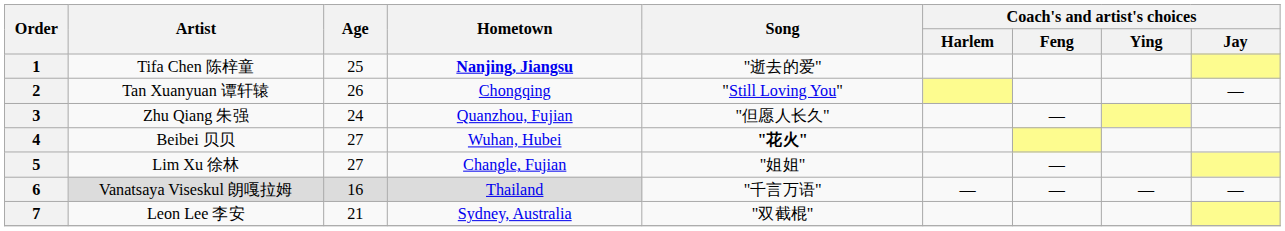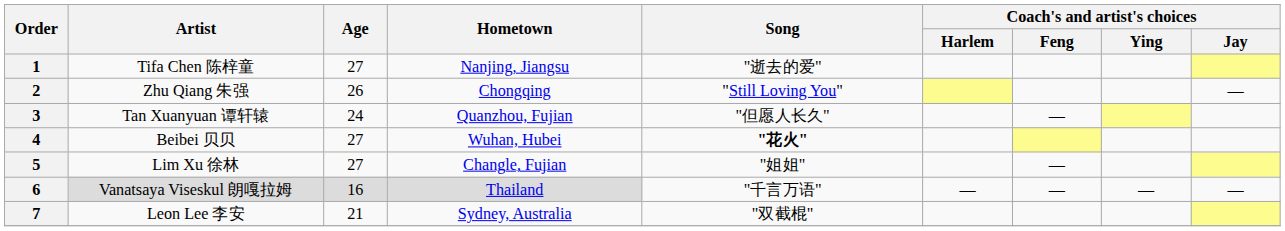 <table class="wikitable" style="text-align:center; line-height:17px; width:100%;">
 <tr>
 <th scope="col" rowspan="2" style="width:05%;">Order</th>
 <th scope="col" rowspan="2" style="width:20%;">Artist</th>
 <th scope="col" rowspan="2" style="width:05%;">Age</th>
 <th scope="col" rowspan="2" style="width:20%;">Hometown</th>
 <th scope="col" rowspan="2" style="width:22%;">Song</th>
 <th scope="col" colspan="4" style="width:28%;">Coach's and artist's choices</th>
 </tr>
 <tr>
 <th style="width:07%;">Harlem</th>
 <th style="width:07%;">Feng</th>
 <th style="width:07%;">Ying</th>
 <th style="width:07%;">Jay</th>
 </tr>
 <tr>
 <th>1</th>
 <td>Tifa Chen 陈梓童</td>
-<td>25</td>
-<td><strong><a href='#'>Nanjing, Jiangsu</a></strong></td>
+<td>27</td>
+<td><a href='#'>Nanjing, Jiangsu</a></td>
 <td>"逝去的爱"</td>
 <td><strong></strong></td>
 <td><strong></strong></td>
 <td><strong></strong></td>
 <td style="background:#fdfc8f;"><strong></strong></td>
 </tr>
 <tr>
 <th>2</th>
-<td>Tan Xuanyuan 谭轩辕</td>
+<td>Zhu Qiang 朱强</td>
 <td>26</td>
 <td><a href='#'>Chongqing</a></td>
 <td>"<a href='#'>Still Loving You</a>"</td>
 <td style="background:#fdfc8f;"><strong></strong></td>
 <td><strong></strong></td>
 <td><strong></strong></td>
 <td>—</td>
 </tr>
 <tr>
 <th>3</th>
-<td>Zhu Qiang 朱强</td>
+<td>Tan Xuanyuan 谭轩辕</td>
 <td>24</td>
 <td><a href='#'>Quanzhou, Fujian</a></td>
 <td>"但愿人长久"</td>
 <td><strong></strong></td>
 <td>—</td>
 <td style="background:#fdfc8f;"><strong></strong></td>
 <td><strong></strong></td>
 </tr>
 <tr>
 <th>4</th>
 <td>Beibei 贝贝</td>
 <td>27</td>
 <td><a href='#'>Wuhan, Hubei</a></td>
 <td><strong>"花火"</strong></td>
 <td><strong></strong></td>
 <td style="background:#fdfc8f;"><strong></strong></td>
 <td><strong></strong></td>
 <td><strong></strong></td>
 </tr>
 <tr>
 <th>5</th>
 <td>Lim Xu 徐林</td>
 <td>27</td>
 <td><a href='#'>Changle, Fujian</a></td>
 <td>"姐姐"</td>
 <td><strong></strong></td>
 <td>—</td>
 <td><strong></strong></td>
 <td style="background:#fdfc8f;"><strong></strong></td>
 </tr>
 <tr>
 <th>6</th>
 <td style="background:#DCDCDC;">Vanatsaya Viseskul 朗嘎拉姆</td>
 <td style="background:#DCDCDC;">16</td>
 <td style="background:#DCDCDC;"><a href='#'>Thailand</a></td>
 <td>"千言万语"</td>
 <td>—</td>
 <td>—</td>
 <td>—</td>
 <td>—</td>
 </tr>
 <tr>
 <th>7</th>
 <td>Leon Lee 李安</td>
 <td>21</td>
 <td><a href='#'>Sydney, Australia</a></td>
 <td>"双截棍"</td>
 <td><strong></strong></td>
 <td><strong></strong></td>
 <td><strong></strong></td>
 <td style="background:#fdfc8f;"><strong></strong></td>
 </tr>
 <tr>
 </tr>
 </table>
